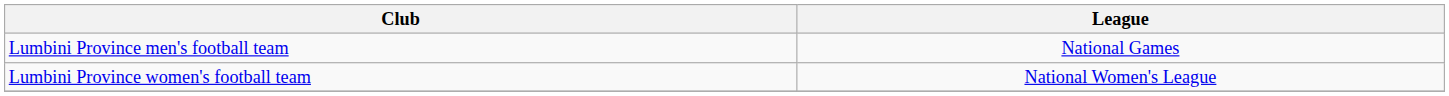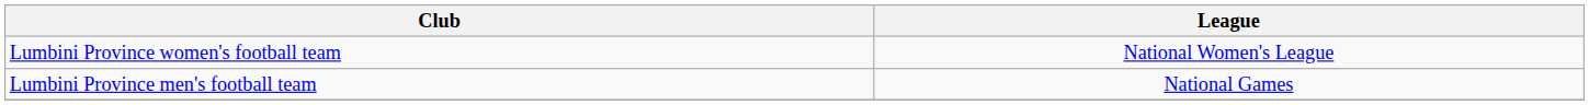 <table class="wikitable sortable" width="100%">
 <tr>
 <th !width="55%">Club</th>
 <th width="45%">League</th>
 </tr>
 <tr>
+<td><a href='#'>Lumbini Province women's football team</a></td>
+<td align="center"><a href='#'>National Women's League</a></td>
+</tr>
+<tr>
 <td><a href='#'>Lumbini Province men's football team</a></td>
 <td align="center"><a href='#'>National Games</a></td>
 </tr>
 <tr>
-<td><a href='#'>Lumbini Province women's football team</a></td>
-<td align="center"><a href='#'>National Women's League</a></td>
-</tr>
-<tr>
 </tr>
 </table>
